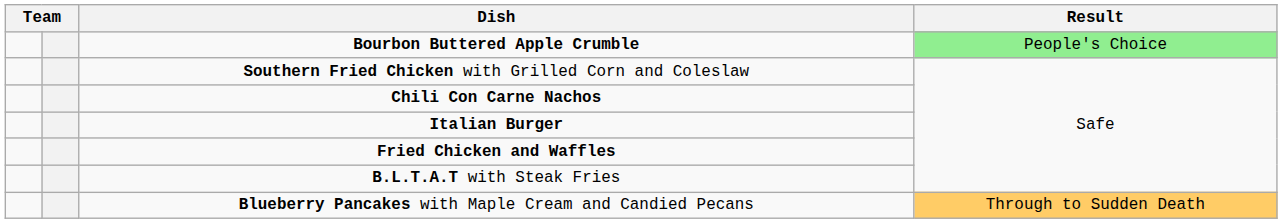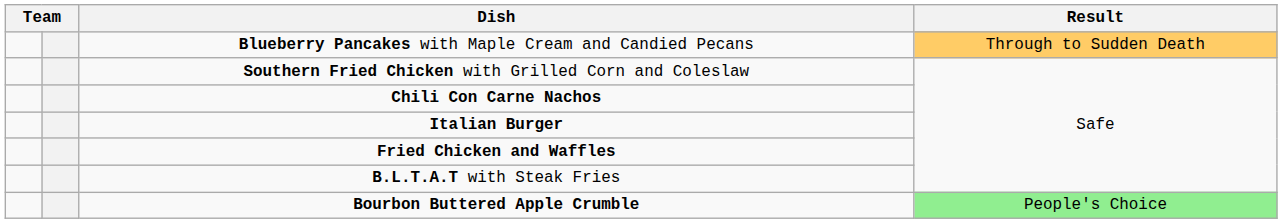 <table class="wikitable plainrowheaders" style="margin:1em auto; text-align:center; font-size:90%; width:80em;">
 <tr>
 <th colspan="2">Team</th>
 <th>Dish</th>
 <th>Result</th>
 </tr>
 <tr>
 <td></td>
 <th></th>
-<td><strong>Bourbon Buttered Apple Crumble</strong></td>
-<td style="background:lightgreen">People's Choice</td>
+<td><strong>Blueberry Pancakes</strong> with Maple Cream and Candied Pecans</td>
+<td style="background:#FFCC66">Through to Sudden Death</td>
 </tr>
 <tr>
 <td></td>
 <th></th>
 <td><strong>Southern Fried Chicken</strong> with Grilled Corn and Coleslaw</td>
 <td rowspan="5">Safe</td>
 </tr>
 <tr>
 <td></td>
 <th></th>
 <td><strong>Chili Con Carne Nachos</strong></td>
 </tr>
 <tr>
 <td></td>
 <th></th>
 <td><strong>Italian Burger</strong></td>
 </tr>
 <tr>
 <td></td>
 <th></th>
 <td><strong>Fried Chicken and Waffles</strong></td>
 </tr>
 <tr>
 <td></td>
 <th></th>
 <td><strong>B.L.T.A.T</strong> with Steak Fries</td>
 </tr>
 <tr>
 <td></td>
 <th></th>
-<td><strong>Blueberry Pancakes</strong> with Maple Cream and Candied Pecans</td>
-<td style="background:#FFCC66">Through to Sudden Death</td>
+<td><strong>Bourbon Buttered Apple Crumble</strong></td>
+<td style="background:lightgreen">People's Choice</td>
 </tr>
 </table>
